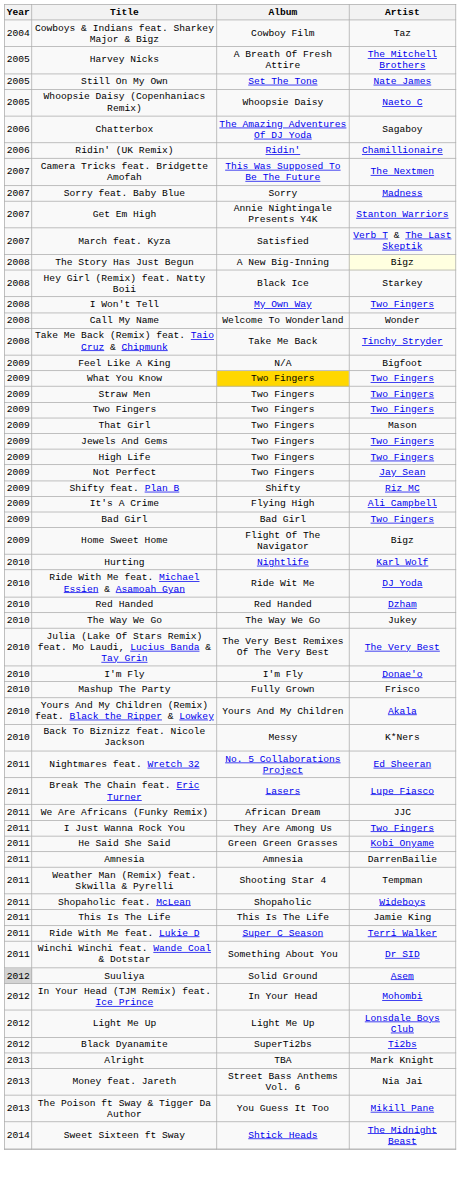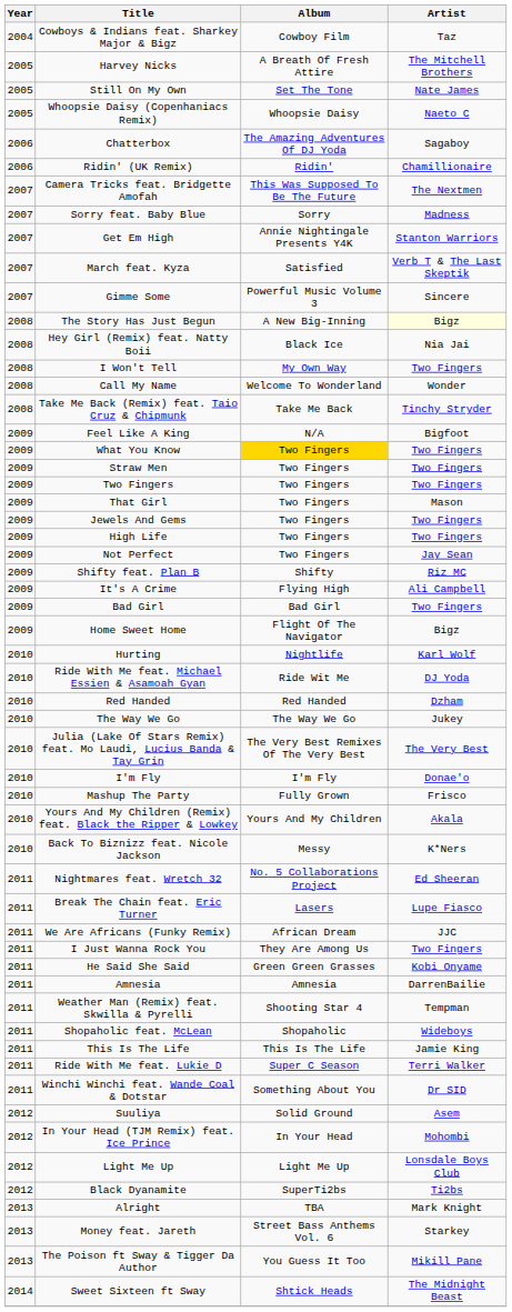 <table class="wikitable plainrowheaders" style="text-align:center;" border="1">
 <tr>
 <th scope="col">Year</th>
 <th scope="col">Title</th>
 <th scope="col">Album</th>
 <th scope="col">Artist</th>
 </tr>
 <tr>
 <td align="center">2004</td>
 <td align="center">Cowboys & Indians feat. Sharkey Major & Bigz</td>
 <td align="center">Cowboy Film</td>
 <td align="center">Taz</td>
 </tr>
 <tr>
 <td align="center">2005</td>
 <td align="center">Harvey Nicks</td>
 <td align="center">A Breath Of Fresh Attire</td>
 <td align="center"><a href='#'>The Mitchell Brothers</a></td>
 </tr>
 <tr>
 <td align="center">2005</td>
 <td align="center">Still On My Own</td>
 <td align="center"><a href='#'>Set The Tone</a></td>
 <td align="center"><a href='#'>Nate James</a></td>
 </tr>
 <tr>
 <td align="center">2005</td>
 <td align="center">Whoopsie Daisy (Copenhaniacs Remix)</td>
 <td align="center">Whoopsie Daisy</td>
 <td align="center"><a href='#'>Naeto C</a></td>
 </tr>
 <tr>
 <td align="center">2006</td>
 <td align="center">Chatterbox</td>
 <td align="center"><a href='#'>The Amazing Adventures Of DJ Yoda</a></td>
 <td align="center">Sagaboy</td>
 </tr>
 <tr>
 <td align="center">2006</td>
 <td align="center">Ridin' (UK Remix)</td>
 <td align="center"><a href='#'>Ridin'</a></td>
 <td align="center"><a href='#'>Chamillionaire</a></td>
 </tr>
 <tr>
 <td align="center">2007</td>
 <td align="center">Camera Tricks feat. Bridgette Amofah</td>
 <td align="center"><a href='#'>This Was Supposed To Be The Future</a></td>
 <td align="center"><a href='#'>The Nextmen</a></td>
 </tr>
 <tr>
 <td align="center">2007</td>
 <td align="center">Sorry feat. Baby Blue</td>
 <td align="center">Sorry</td>
 <td align="center"><a href='#'>Madness</a></td>
 </tr>
 <tr>
 <td align="center">2007</td>
 <td align="center">Get Em High</td>
 <td align="center">Annie Nightingale Presents Y4K</td>
 <td align="center"><a href='#'>Stanton Warriors</a></td>
 </tr>
 <tr>
 <td align="center">2007</td>
 <td align="center">March feat. Kyza</td>
 <td align="center">Satisfied</td>
 <td align="center"><a href='#'>Verb T</a> & <a href='#'>The Last Skeptik</a></td>
 </tr>
 <tr>
+<td align="center">2007</td>
+<td align="center">Gimme Some</td>
+<td align="center">Powerful Music Volume 3</td>
+<td align="center">Sincere</td>
+</tr>
+<tr>
 <td align="center">2008</td>
 <td align="center">The Story Has Just Begun</td>
 <td align="center">A New Big-Inning</td>
 <td align="center" style="background: lightyellow;">Bigz</td>
 </tr>
 <tr>
 <td align="center">2008</td>
 <td align="center">Hey Girl (Remix) feat. Natty Boii</td>
 <td align="center">Black Ice</td>
-<td align="center">Starkey</td>
+<td align="center">Nia Jai</td>
 </tr>
 <tr>
 <td align="center">2008</td>
 <td align="center">I Won't Tell</td>
 <td align="center"><a href='#'>My Own Way</a></td>
 <td align="center"><a href='#'>Two Fingers</a></td>
 </tr>
 <tr>
 <td align="center">2008</td>
 <td align="center">Call My Name</td>
 <td align="center">Welcome To Wonderland</td>
 <td align="center">Wonder</td>
 </tr>
 <tr>
 <td align="center">2008</td>
 <td align="center">Take Me Back (Remix) feat. <a href='#'>Taio Cruz</a> & <a href='#'>Chipmunk</a></td>
 <td align="center">Take Me Back</td>
 <td align="center"><a href='#'>Tinchy Stryder</a></td>
 </tr>
 <tr>
 <td align="center">2009</td>
 <td align="center">Feel Like A King</td>
 <td align="center">N/A</td>
 <td align="center">Bigfoot</td>
 </tr>
 <tr>
 <td align="center">2009</td>
 <td align="center">What You Know</td>
 <td align="center" style="background: gold;">Two Fingers</td>
 <td align="center"><a href='#'>Two Fingers</a></td>
 </tr>
 <tr>
 <td align="center">2009</td>
 <td align="center">Straw Men</td>
 <td align="center">Two Fingers</td>
 <td align="center"><a href='#'>Two Fingers</a></td>
 </tr>
 <tr>
 <td align="center">2009</td>
 <td align="center">Two Fingers</td>
 <td align="center">Two Fingers</td>
 <td align="center"><a href='#'>Two Fingers</a></td>
 </tr>
 <tr>
 <td align="center">2009</td>
 <td align="center">That Girl</td>
 <td align="center">Two Fingers</td>
 <td align="center">Mason</td>
 </tr>
 <tr>
 <td align="center">2009</td>
 <td align="center">Jewels And Gems</td>
 <td align="center">Two Fingers</td>
 <td align="center"><a href='#'>Two Fingers</a></td>
 </tr>
 <tr>
 <td align="center">2009</td>
 <td align="center">High Life</td>
 <td align="center">Two Fingers</td>
 <td align="center"><a href='#'>Two Fingers</a></td>
 </tr>
 <tr>
 <td align="center">2009</td>
 <td align="center">Not Perfect</td>
 <td align="center">Two Fingers</td>
 <td align="center"><a href='#'>Jay Sean</a></td>
 </tr>
 <tr>
 <td align="center">2009</td>
 <td align="center">Shifty feat. <a href='#'>Plan B</a></td>
 <td align="center">Shifty</td>
 <td align="center"><a href='#'>Riz MC</a></td>
 </tr>
 <tr>
 <td align="center">2009</td>
 <td align="center">It's A Crime</td>
 <td align="center">Flying High</td>
 <td align="center"><a href='#'>Ali Campbell</a></td>
 </tr>
 <tr>
 <td align="center">2009</td>
 <td align="center">Bad Girl</td>
 <td align="center">Bad Girl</td>
 <td align="center"><a href='#'>Two Fingers</a></td>
 </tr>
 <tr>
 <td align="center">2009</td>
 <td align="center">Home Sweet Home</td>
 <td align="center">Flight Of The Navigator</td>
 <td align="center">Bigz</td>
 </tr>
 <tr>
 <td align="center">2010</td>
 <td align="center">Hurting</td>
 <td align="center"><a href='#'>Nightlife</a></td>
 <td align="center"><a href='#'>Karl Wolf</a></td>
 </tr>
 <tr>
 <td align="center">2010</td>
 <td align="center">Ride With Me feat. <a href='#'>Michael Essien</a> & <a href='#'>Asamoah Gyan</a></td>
 <td align="center">Ride Wit Me</td>
 <td align="center"><a href='#'>DJ Yoda</a></td>
 </tr>
 <tr>
 <td align="center">2010</td>
 <td align="center">Red Handed</td>
 <td align="center">Red Handed</td>
 <td align="center"><a href='#'>Dzham</a></td>
 </tr>
 <tr>
 <td align="center">2010</td>
 <td align="center">The Way We Go</td>
 <td align="center">The Way We Go</td>
 <td align="center">Jukey</td>
 </tr>
 <tr>
 <td align="center">2010</td>
 <td align="center">Julia (Lake Of Stars Remix) feat. Mo Laudi, <a href='#'>Lucius Banda</a> & <a href='#'>Tay Grin</a></td>
 <td align="center">The Very Best Remixes Of The Very Best</td>
 <td align="center"><a href='#'>The Very Best</a></td>
 </tr>
 <tr>
 <td align="center">2010</td>
 <td align="center">I'm Fly</td>
 <td align="center">I'm Fly</td>
 <td align="center"><a href='#'>Donae'o</a></td>
 </tr>
 <tr>
 <td align="center">2010</td>
 <td align="center">Mashup The Party</td>
 <td align="center">Fully Grown</td>
 <td align="center">Frisco</td>
 </tr>
 <tr>
 <td align="center">2010</td>
 <td align="center">Yours And My Children (Remix) feat. <a href='#'>Black the Ripper</a> & <a href='#'>Lowkey</a></td>
 <td align="center">Yours And My Children</td>
 <td align="center"><a href='#'>Akala</a></td>
 </tr>
 <tr>
 <td align="center">2010</td>
 <td align="center">Back To Biznizz feat. Nicole Jackson</td>
 <td align="center">Messy</td>
 <td align="center">K*Ners</td>
 </tr>
 <tr>
 <td align="center">2011</td>
 <td align="center">Nightmares feat. <a href='#'>Wretch 32</a></td>
 <td align="center"><a href='#'>No. 5 Collaborations Project</a></td>
 <td align="center"><a href='#'>Ed Sheeran</a></td>
 </tr>
 <tr>
 <td align="center">2011</td>
 <td align="center">Break The Chain feat. <a href='#'>Eric Turner</a></td>
 <td align="center"><a href='#'>Lasers</a></td>
 <td align="center"><a href='#'>Lupe Fiasco</a></td>
 </tr>
 <tr>
 <td align="center">2011</td>
 <td align="center">We Are Africans (Funky Remix)</td>
 <td align="center">African Dream</td>
 <td align="center">JJC</td>
 </tr>
 <tr>
 <td align="center">2011</td>
 <td align="center">I Just Wanna Rock You</td>
 <td align="center">They Are Among Us</td>
 <td align="center"><a href='#'>Two Fingers</a></td>
 </tr>
 <tr>
 <td align="center">2011</td>
 <td align="center">He Said She Said</td>
 <td align="center">Green Green Grasses</td>
 <td align="center"><a href='#'>Kobi Onyame</a></td>
 </tr>
 <tr>
 <td align="center">2011</td>
 <td align="center">Amnesia</td>
 <td align="center">Amnesia</td>
 <td align="center">DarrenBailie</td>
 </tr>
 <tr>
 <td align="center">2011</td>
 <td align="center">Weather Man (Remix) feat. Skwilla & Pyrelli</td>
 <td align="center">Shooting Star 4</td>
 <td align="center">Tempman</td>
 </tr>
 <tr>
 <td align="center">2011</td>
 <td align="center">Shopaholic feat. <a href='#'>McLean</a></td>
 <td align="center">Shopaholic</td>
 <td align="center"><a href='#'>Wideboys</a></td>
 </tr>
 <tr>
 <td align="center">2011</td>
 <td align="center">This Is The Life</td>
 <td align="center">This Is The Life</td>
 <td align="center">Jamie King</td>
 </tr>
 <tr>
 <td align="center">2011</td>
 <td align="center">Ride With Me feat. <a href='#'>Lukie D</a></td>
 <td align="center"><a href='#'>Super C Season</a></td>
 <td align="center"><a href='#'>Terri Walker</a></td>
 </tr>
 <tr>
 <td align="center">2011</td>
 <td align="center">Winchi Winchi feat. <a href='#'>Wande Coal</a> & Dotstar</td>
 <td align="center">Something About You</td>
 <td align="center"><a href='#'>Dr SID</a></td>
 </tr>
 <tr>
-<td align="center" style="background: lightgrey;">2012</td>
+<td align="center">2012</td>
 <td align="center">Suuliya</td>
 <td align="center">Solid Ground</td>
 <td align="center"><a href='#'>Asem</a></td>
 </tr>
 <tr>
 <td align="center">2012</td>
 <td align="center">In Your Head (TJM Remix) feat. <a href='#'>Ice Prince</a></td>
 <td align="center">In Your Head</td>
 <td align="center"><a href='#'>Mohombi</a></td>
 </tr>
 <tr>
 <td align="center">2012</td>
 <td align="center">Light Me Up</td>
 <td align="center">Light Me Up</td>
 <td align="center"><a href='#'>Lonsdale Boys Club</a></td>
 </tr>
 <tr>
 <td align="center">2012</td>
 <td align="center">Black Dyanamite</td>
 <td align="center">SuperTi2bs</td>
 <td align="center"><a href='#'>Ti2bs</a></td>
 </tr>
 <tr>
 <td align="center">2013</td>
 <td align="center">Alright</td>
 <td align="center">TBA</td>
 <td align="center">Mark Knight</td>
 </tr>
 <tr>
 <td align="center">2013</td>
 <td align="center">Money feat. Jareth</td>
 <td align="center">Street Bass Anthems Vol. 6</td>
-<td align="center">Nia Jai</td>
+<td align="center">Starkey</td>
 </tr>
 <tr>
 <td align="center">2013</td>
 <td align="center">The Poison ft Sway & Tigger Da Author</td>
 <td align="center">You Guess It Too</td>
 <td align="center"><a href='#'>Mikill Pane</a></td>
 </tr>
 <tr>
 <td align="center">2014</td>
 <td align="center">Sweet Sixteen ft Sway</td>
 <td align="center"><a href='#'>Shtick Heads</a></td>
 <td align="center"><a href='#'>The Midnight Beast</a></td>
 </tr>
 <tr>
 </tr>
 </table>
